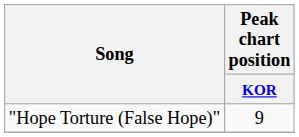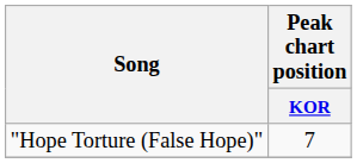 <table class="wikitable sortable" style="text-align:center;">
 <tr>
 <th rowspan="2">Song</th>
 <th colspan="1">Peak chart position</th>
 </tr>
 <tr>
 <th width="30"><small><a href='#'>KOR</a></small><br></th>
 </tr>
 <tr>
 <td align="left">"Hope Torture (False Hope)"</td>
-<td>9</td>
+<td>7</td>
 </tr>
 <tr>
 </tr>
 </table>
